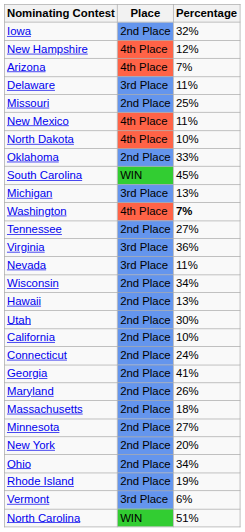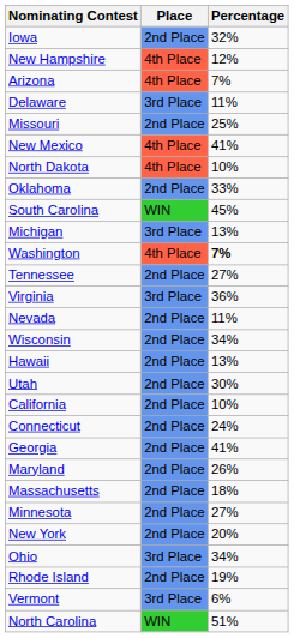 <table class = "wikitable">
 <tr>
 <th>Nominating Contest</th>
 <th>Place </th>
 <th>Percentage</th>
 </tr>
 <tr>
 <td><a href='#'>Iowa</a></td>
 <td style="background:cornflowerblue;">2nd Place</td>
 <td>32%</td>
 </tr>
 <tr>
 <td><a href='#'>New Hampshire</a></td>
 <td style="background:tomato;">4th Place</td>
 <td>12%</td>
 </tr>
 <tr>
 <td><a href='#'>Arizona</a></td>
 <td style="background:tomato;">4th Place</td>
 <td>7%</td>
 </tr>
 <tr>
 <td><a href='#'>Delaware</a></td>
 <td style="background:cornflowerblue;">3rd Place</td>
 <td>11%</td>
 </tr>
 <tr>
 <td><a href='#'>Missouri</a></td>
 <td style="background:cornflowerblue;">2nd Place</td>
 <td>25%</td>
 </tr>
 <tr>
 <td><a href='#'>New Mexico</a></td>
 <td style="background:tomato;">4th Place</td>
-<td>11%</td>
+<td>41%</td>
 </tr>
 <tr>
 <td><a href='#'>North Dakota</a></td>
 <td style="background:tomato;">4th Place</td>
 <td>10%</td>
 </tr>
 <tr>
 <td><a href='#'>Oklahoma</a></td>
 <td style="background:cornflowerblue;">2nd Place</td>
 <td>33%</td>
 </tr>
 <tr>
 <td><a href='#'>South Carolina</a></td>
 <td style="background:limegreen;">WIN</td>
 <td>45%</td>
 </tr>
 <tr>
 <td><a href='#'>Michigan</a></td>
 <td style="background:cornflowerblue;">3rd Place</td>
 <td>13%</td>
 </tr>
 <tr>
 <td><a href='#'>Washington</a></td>
 <td style="background:tomato;">4th Place</td>
 <td><strong>7%</strong></td>
 </tr>
 <tr>
 <td><a href='#'>Tennessee</a></td>
 <td style="background:cornflowerblue;">2nd Place</td>
 <td>27%</td>
 </tr>
 <tr>
 <td><a href='#'>Virginia</a></td>
 <td style="background:cornflowerblue;">3rd Place</td>
 <td>36%</td>
 </tr>
 <tr>
 <td><a href='#'>Nevada</a></td>
-<td style="background:cornflowerblue;">3rd Place</td>
+<td style="background:cornflowerblue;">2nd Place</td>
 <td>11%</td>
 </tr>
 <tr>
 <td><a href='#'>Wisconsin</a></td>
 <td style="background:cornflowerblue;">2nd Place</td>
 <td>34%</td>
 </tr>
 <tr>
 <td><a href='#'>Hawaii</a></td>
 <td style="background:cornflowerblue;">2nd Place</td>
 <td>13%</td>
 </tr>
 <tr>
 <td><a href='#'>Utah</a></td>
 <td style="background:cornflowerblue;">2nd Place</td>
 <td>30%</td>
 </tr>
 <tr>
 <td><a href='#'>California</a></td>
 <td style="background:cornflowerblue;">2nd Place</td>
 <td>10%</td>
 </tr>
 <tr>
 <td><a href='#'>Connecticut</a></td>
 <td style="background:cornflowerblue;">2nd Place</td>
 <td>24%</td>
 </tr>
 <tr>
 <td><a href='#'>Georgia</a></td>
 <td style="background:cornflowerblue;">2nd Place</td>
 <td>41%</td>
 </tr>
 <tr>
 <td><a href='#'>Maryland</a></td>
 <td style="background:cornflowerblue;">2nd Place</td>
 <td>26%</td>
 </tr>
 <tr>
 <td><a href='#'>Massachusetts</a></td>
 <td style="background:cornflowerblue;">2nd Place</td>
 <td>18%</td>
 </tr>
 <tr>
 <td><a href='#'>Minnesota</a></td>
 <td style="background:cornflowerblue;">2nd Place</td>
 <td>27%</td>
 </tr>
 <tr>
 <td><a href='#'>New York</a></td>
 <td style="background:cornflowerblue;">2nd Place</td>
 <td>20%</td>
 </tr>
 <tr>
 <td><a href='#'>Ohio</a></td>
-<td style="background:cornflowerblue;">2nd Place</td>
+<td style="background:cornflowerblue;">3rd Place</td>
 <td>34%</td>
 </tr>
 <tr>
 <td><a href='#'>Rhode Island</a></td>
 <td style="background:cornflowerblue;">2nd Place</td>
 <td>19%</td>
 </tr>
 <tr>
 <td><a href='#'>Vermont</a></td>
 <td style="background:cornflowerblue;">3rd Place</td>
 <td>6%</td>
 </tr>
 <tr>
 <td><a href='#'>North Carolina</a></td>
 <td style="background:limegreen;">WIN</td>
 <td>51%</td>
 </tr>
 </table>
